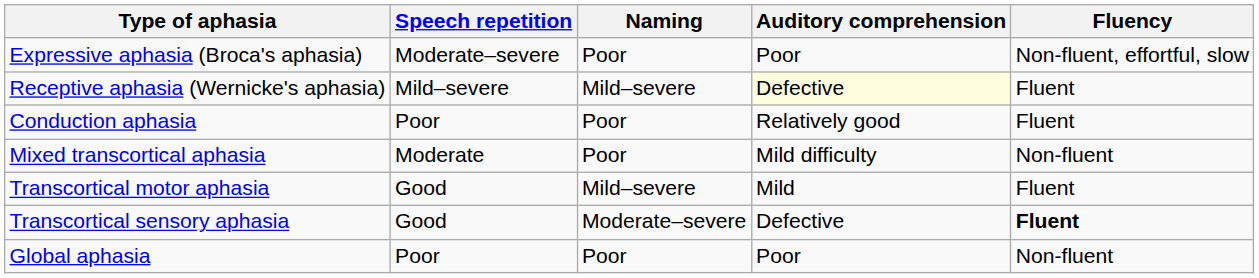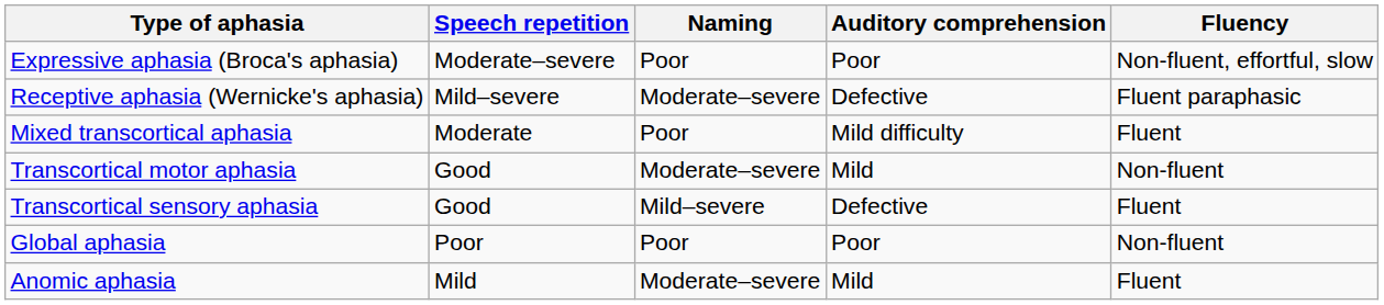 <table class="wikitable sortable">
 <tr>
 <th>Type of aphasia</th>
 <th><a href='#'>Speech repetition</a></th>
 <th>Naming</th>
 <th>Auditory comprehension</th>
 <th>Fluency</th>
 </tr>
 <tr>
 <td><a href='#'>Expressive aphasia</a> (Broca's aphasia)</td>
 <td>Moderate–severe</td>
 <td>Poor</td>
 <td>Poor</td>
 <td>Non-fluent, effortful, slow</td>
 </tr>
 <tr>
 <td><a href='#'>Receptive aphasia</a> (Wernicke's aphasia)</td>
 <td>Mild–severe</td>
-<td>Mild–severe</td>
-<td style="background: lightyellow;">Defective</td>
-<td>Fluent</td>
-</tr>
-<tr>
-<td><a href='#'>Conduction aphasia</a></td>
-<td>Poor</td>
-<td>Poor</td>
-<td>Relatively good</td>
-<td>Fluent</td>
+<td>Moderate–severe</td>
+<td>Defective</td>
+<td>Fluent paraphasic</td>
 </tr>
 <tr>
 <td><a href='#'>Mixed transcortical aphasia</a></td>
 <td>Moderate</td>
 <td>Poor</td>
 <td>Mild difficulty</td>
-<td>Non-fluent</td>
+<td>Fluent</td>
 </tr>
 <tr>
 <td><a href='#'>Transcortical motor aphasia</a></td>
 <td>Good</td>
-<td>Mild–severe</td>
+<td>Moderate–severe</td>
 <td>Mild</td>
-<td>Fluent</td>
+<td>Non-fluent</td>
 </tr>
 <tr>
 <td><a href='#'>Transcortical sensory aphasia</a></td>
 <td>Good</td>
-<td>Moderate–severe</td>
+<td>Mild–severe</td>
 <td>Defective</td>
-<td><strong>Fluent</strong></td>
+<td>Fluent</td>
 </tr>
 <tr>
 <td><a href='#'>Global aphasia</a></td>
 <td>Poor</td>
 <td>Poor</td>
 <td>Poor</td>
 <td>Non-fluent</td>
 </tr>
+<tr>
+<td><a href='#'>Anomic aphasia</a></td>
+<td>Mild</td>
+<td>Moderate–severe</td>
+<td>Mild</td>
+<td>Fluent</td>
+</tr>
 </table>
